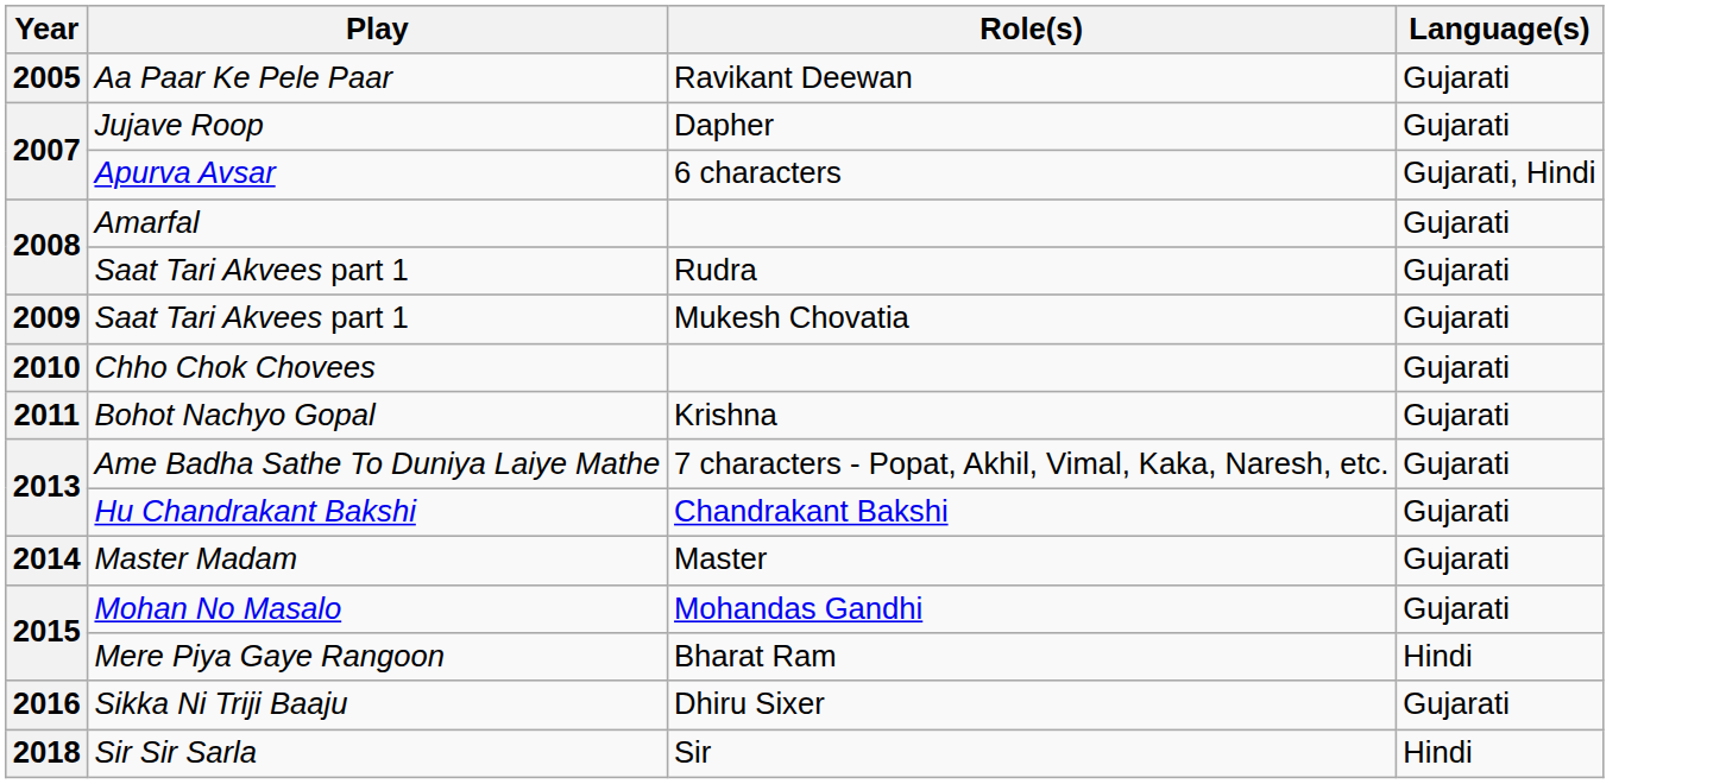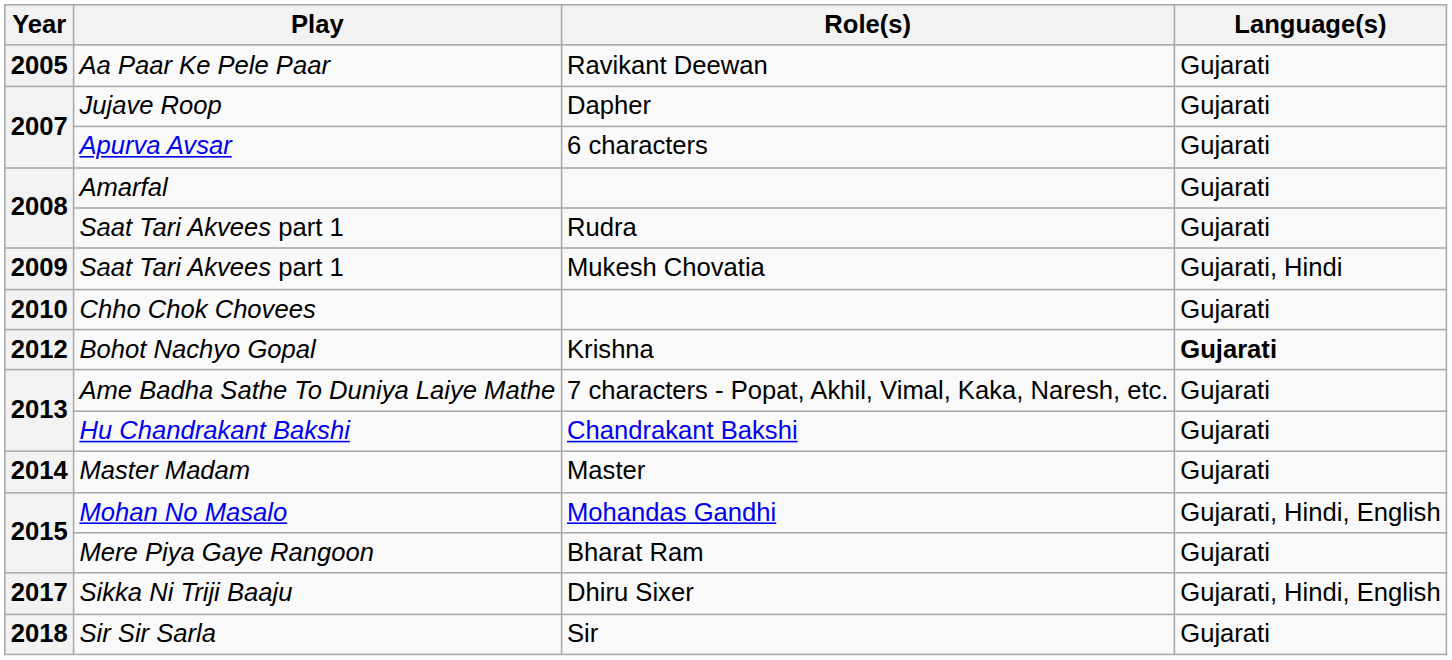 <table class="wikitable plainrowheaders sortable">
 <tr>
 <th scope="col">Year</th>
 <th scope="col">Play</th>
 <th scope="col">Role(s)</th>
 <th scope="col">Language(s)</th>
 </tr>
 <tr>
 <th scope="row">2005</th>
 <td><em>Aa Paar Ke Pele Paar</em></td>
 <td>Ravikant Deewan</td>
 <td>Gujarati</td>
 </tr>
 <tr>
 <th scope="row" rowspan="2">2007</th>
 <td><em>Jujave Roop</em></td>
 <td>Dapher</td>
 <td>Gujarati</td>
 </tr>
 <tr>
 <td><em><a href='#'>Apurva Avsar</a></em></td>
 <td>6 characters</td>
-<td>Gujarati, Hindi</td>
+<td>Gujarati</td>
 </tr>
 <tr>
 <th scope="row" rowspan="2">2008</th>
 <td><em>Amarfal</em></td>
 <td></td>
 <td>Gujarati</td>
 </tr>
 <tr>
 <td><em>Saat Tari Akvees</em> part 1</td>
 <td>Rudra</td>
 <td>Gujarati</td>
 </tr>
 <tr>
 <th scope="row">2009</th>
 <td><em>Saat Tari Akvees</em> part 1</td>
 <td>Mukesh Chovatia</td>
-<td>Gujarati</td>
+<td>Gujarati, Hindi</td>
 </tr>
 <tr>
 <th scope="row">2010</th>
 <td><em>Chho Chok Chovees</em></td>
 <td></td>
 <td>Gujarati</td>
 </tr>
 <tr>
-<th scope="row">2011</th>
+<th scope="row">2012</th>
 <td><em>Bohot Nachyo Gopal</em></td>
 <td>Krishna</td>
-<td>Gujarati</td>
+<td><strong>Gujarati</strong></td>
 </tr>
 <tr>
 <th scope="row" rowspan="2">2013</th>
 <td><em>Ame Badha Sathe To Duniya Laiye Mathe</em></td>
 <td>7 characters - Popat, Akhil, Vimal, Kaka, Naresh, etc.</td>
 <td>Gujarati</td>
 </tr>
 <tr>
 <td><em><a href='#'>Hu Chandrakant Bakshi</a></em></td>
 <td><a href='#'>Chandrakant Bakshi</a></td>
 <td>Gujarati</td>
 </tr>
 <tr>
 <th scope="row">2014</th>
 <td><em>Master Madam</em></td>
 <td>Master</td>
 <td>Gujarati</td>
 </tr>
 <tr>
 <th scope="row" rowspan="2">2015</th>
 <td><em><a href='#'>Mohan No Masalo</a></em></td>
 <td><a href='#'>Mohandas Gandhi</a></td>
-<td>Gujarati</td>
+<td>Gujarati, Hindi, English</td>
 </tr>
 <tr>
 <td><em>Mere Piya Gaye Rangoon</em></td>
 <td>Bharat Ram</td>
-<td>Hindi</td>
+<td>Gujarati</td>
 </tr>
 <tr>
-<th scope="row">2016</th>
+<th scope="row">2017</th>
 <td><em>Sikka Ni Triji Baaju</em></td>
 <td>Dhiru Sixer</td>
-<td>Gujarati</td>
+<td>Gujarati, Hindi, English</td>
 </tr>
 <tr>
 <th scope="row">2018</th>
 <td><em>Sir Sir Sarla</em></td>
 <td>Sir</td>
-<td>Hindi</td>
+<td>Gujarati</td>
 </tr>
 </table>
